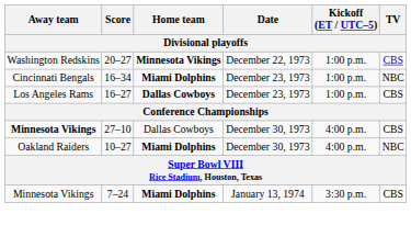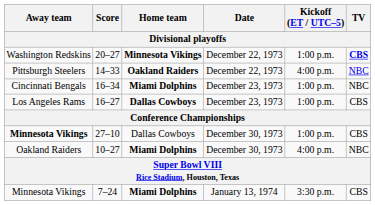 <table class="wikitable" style="font-size:92%; text-align:center;">
 <tr>
 <th>Away team</th>
 <th>Score</th>
 <th>Home team</th>
 <th>Date</th>
 <th>Kickoff<br>(<a href='#'>ET</a> / <a href='#'>UTC–5</a>)</th>
 <th>TV</th>
 </tr>
 <tr>
 <th colspan="6">Divisional playoffs</th>
 </tr>
 <tr>
 <td>Washington Redskins</td>
 <td>20–27</td>
 <td><strong>Minnesota Vikings</strong></td>
 <td>December 22, 1973</td>
 <td>1:00 p.m.</td>
-<td><a href='#'>CBS</a></td>
+<td><strong><a href='#'>CBS</a></strong></td>
+</tr>
+<tr>
+<td>Pittsburgh Steelers</td>
+<td>14–33</td>
+<td><strong>Oakland Raiders</strong></td>
+<td>December 22, 1973</td>
+<td>4:00 p.m.</td>
+<td><a href='#'>NBC</a></td>
 </tr>
 <tr>
 <td>Cincinnati Bengals</td>
 <td>16–34</td>
 <td><strong>Miami Dolphins</strong></td>
 <td>December 23, 1973</td>
 <td>1:00 p.m.</td>
 <td>NBC</td>
 </tr>
 <tr>
 <td>Los Angeles Rams</td>
 <td>16–27</td>
 <td><strong>Dallas Cowboys</strong></td>
 <td>December 23, 1973</td>
 <td>1:00 p.m.</td>
 <td>CBS</td>
 </tr>
 <tr>
 <th colspan="6">Conference Championships</th>
 </tr>
 <tr>
 <td><strong>Minnesota Vikings</strong></td>
 <td>27–10</td>
 <td>Dallas Cowboys</td>
 <td>December 30, 1973</td>
-<td>4:00 p.m.</td>
+<td>1:00 p.m.</td>
 <td>CBS</td>
 </tr>
 <tr>
 <td>Oakland Raiders</td>
 <td>10–27</td>
 <td><strong>Miami Dolphins</strong></td>
 <td>December 30, 1973</td>
 <td>4:00 p.m.</td>
 <td>NBC</td>
 </tr>
 <tr>
 <th colspan="6"><a href='#'>Super Bowl VIII</a><br><small><a href='#'>Rice Stadium</a>, Houston, Texas</small></th>
 </tr>
 <tr>
 <td>Minnesota Vikings</td>
 <td>7–24</td>
 <td><strong>Miami Dolphins</strong></td>
 <td>January 13, 1974</td>
 <td>3:30 p.m.</td>
 <td>CBS</td>
 </tr>
 </table>
